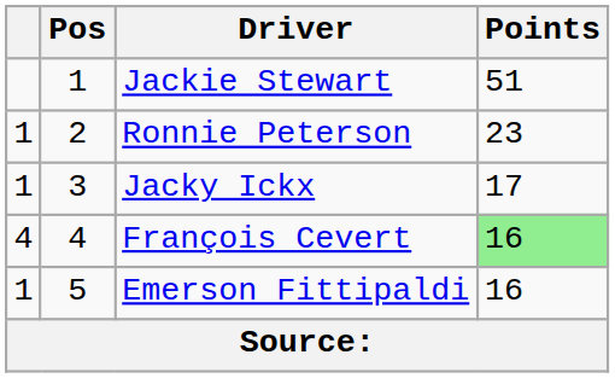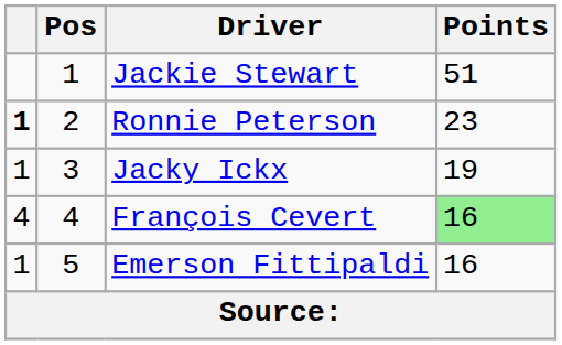 <table class="wikitable" style="font-size: 95%;">
 <tr>
 <th></th>
 <th>Pos</th>
 <th>Driver</th>
 <th>Points</th>
 </tr>
 <tr>
 <td align="left"></td>
 <td align="center">1</td>
 <td> <a href='#'>Jackie Stewart</a></td>
 <td align="left">51</td>
 </tr>
 <tr>
-<td align="left"> 1</td>
+<td align="left"><strong> 1</strong></td>
 <td align="center">2</td>
 <td> <a href='#'>Ronnie Peterson</a></td>
 <td align="left">23</td>
 </tr>
 <tr>
 <td align="left"> 1</td>
 <td align="center">3</td>
 <td> <a href='#'>Jacky Ickx</a></td>
-<td align="left">17</td>
+<td align="left">19</td>
 </tr>
 <tr>
 <td align="left"> 4</td>
 <td align="center">4</td>
 <td> <a href='#'>François Cevert</a></td>
 <td align="left" style="background: lightgreen;">16</td>
 </tr>
 <tr>
 <td align="left"> 1</td>
 <td align="center">5</td>
 <td> <a href='#'>Emerson Fittipaldi</a></td>
 <td align="left">16</td>
 </tr>
 <tr>
 <th colspan=4>Source:</th>
 </tr>
 </table>
